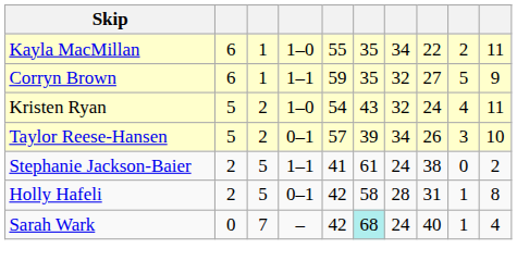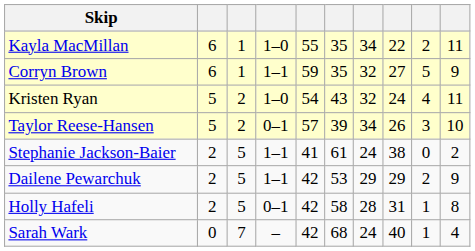 <table class=wikitable style="text-align: center;">
 <tr>
 <th width=175>Skip</th>
 <th width=20></th>
 <th width=20></th>
 <th width=30></th>
 <th width=20></th>
 <th width=20></th>
 <th width=20></th>
 <th width=20></th>
 <th width=20></th>
 <th width=20></th>
 </tr>
 <tr bgcolor=#ffffcc>
 <td style="text-align: left;"><a href='#'>Kayla MacMillan</a></td>
 <td>6</td>
 <td>1</td>
 <td>1–0</td>
 <td>55</td>
 <td>35</td>
 <td>34</td>
 <td>22</td>
 <td>2</td>
 <td>11</td>
 </tr>
 <tr bgcolor=#ffffcc>
 <td style="text-align: left;"><a href='#'>Corryn Brown</a></td>
 <td>6</td>
 <td>1</td>
 <td>1–1</td>
 <td>59</td>
 <td>35</td>
 <td>32</td>
 <td>27</td>
 <td>5</td>
 <td>9</td>
 </tr>
 <tr bgcolor=#ffffcc>
 <td style="text-align: left;">Kristen Ryan</td>
 <td>5</td>
 <td>2</td>
 <td>1–0</td>
 <td>54</td>
 <td>43</td>
 <td>32</td>
 <td>24</td>
 <td>4</td>
 <td>11</td>
 </tr>
 <tr bgcolor=#ffffcc>
 <td style="text-align: left;"><a href='#'>Taylor Reese-Hansen</a></td>
 <td>5</td>
 <td>2</td>
 <td>0–1</td>
 <td>57</td>
 <td>39</td>
 <td>34</td>
 <td>26</td>
 <td>3</td>
 <td>10</td>
 </tr>
 <tr>
 <td style="text-align: left;"><a href='#'>Stephanie Jackson-Baier</a></td>
 <td>2</td>
 <td>5</td>
 <td>1–1</td>
 <td>41</td>
 <td>61</td>
 <td>24</td>
 <td>38</td>
 <td>0</td>
 <td>2</td>
 </tr>
 <tr>
+<td style="text-align: left;"><a href='#'>Dailene Pewarchuk</a></td>
+<td>2</td>
+<td>5</td>
+<td>1–1</td>
+<td>42</td>
+<td>53</td>
+<td>29</td>
+<td>29</td>
+<td>2</td>
+<td>9</td>
+</tr>
+<tr>
 <td style="text-align: left;"><a href='#'>Holly Hafeli</a></td>
 <td>2</td>
 <td>5</td>
 <td>0–1</td>
 <td>42</td>
 <td>58</td>
 <td>28</td>
 <td>31</td>
 <td>1</td>
 <td>8</td>
 </tr>
 <tr>
 <td style="text-align: left;"><a href='#'>Sarah Wark</a></td>
 <td>0</td>
 <td>7</td>
 <td>–</td>
 <td>42</td>
-<td style="background: paleturquoise;">68</td>
+<td>68</td>
 <td>24</td>
 <td>40</td>
 <td>1</td>
 <td>4</td>
 </tr>
 </table>
